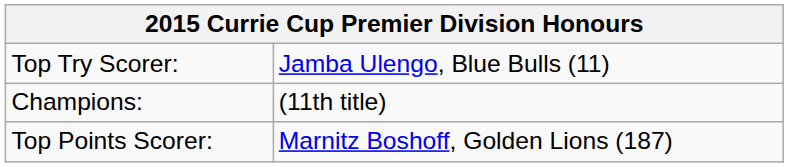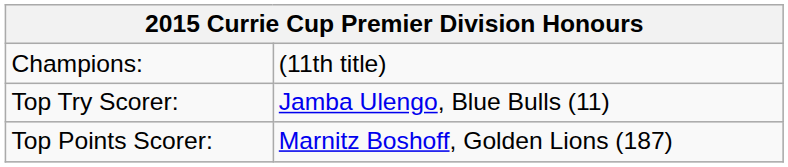 <table class="wikitable" style="text-align:left; font-size:100%; width:40%; margin:1em auto 1em auto;">
 <tr>
 <th colspan=2>2015 Currie Cup Premier Division Honours</th>
+</tr>
+<tr>
+<td>Champions:</td>
+<td> (11th title)</td>
 </tr>
 <tr>
 <td>Top Try Scorer:</td>
 <td><a href='#'>Jamba Ulengo</a>, Blue Bulls (11)</td>
 </tr>
 <tr>
-<td>Champions:</td>
-<td> (11th title)</td>
-</tr>
-<tr>
 <td>Top Points Scorer:</td>
 <td><a href='#'>Marnitz Boshoff</a>, Golden Lions (187)</td>
 </tr>
 </table>
